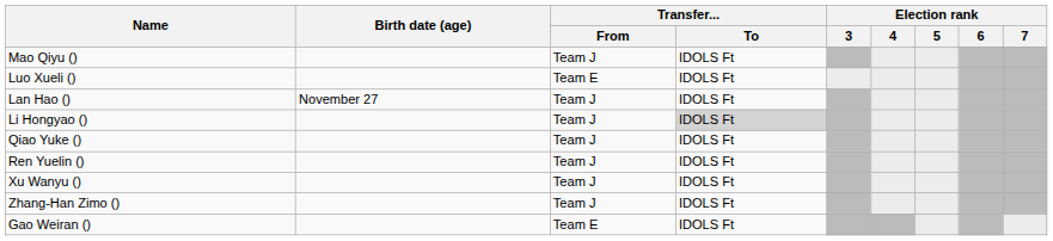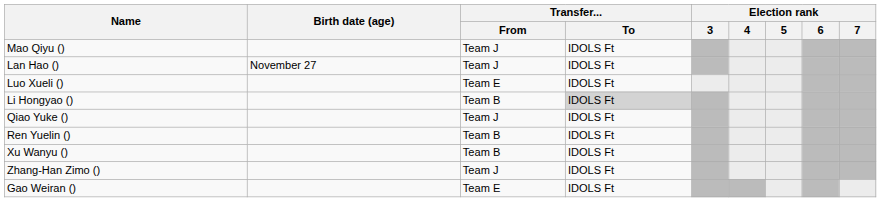 <table class="wikitable sortable" style="text-align:center; width:100%;">
 <tr>
 <th rowspan="2">Name</th>
 <th rowspan="2">Birth date (age)</th>
 <th colspan="2">Transfer...</th>
 <th colspan="5" class="unsortable">Election rank</th>
 </tr>
 <tr>
 <th>From</th>
 <th>To</th>
 <th data-sort-type="number">3</th>
 <th data-sort-type="number">4</th>
 <th data-sort-type="number">5</th>
 <th data-sort-type="number">6</th>
 <th data-sort-type="number">7</th>
 </tr>
 <tr>
 <td style="text-align:left;" data-sort-value="Mao, Qiyu">Mao Qiyu ()</td>
 <td style="text-align:left;"></td>
 <td style="text-align:left;">Team J</td>
 <td style="text-align:left;">IDOLS Ft</td>
 <td style="background:#bbb;"> </td>
 <td style="background:#ececec; color:gray;"></td>
 <td style="background:#ececec; color:gray;"></td>
 <td style="background:#bbb;"> </td>
 <td style="background:#bbb;"> </td>
 </tr>
 <tr>
+<td style="text-align:left;" data-sort-value="Lan, Hao">Lan Hao ()</td>
+<td style="text-align:left;">November 27</td>
+<td style="text-align:left;">Team J</td>
+<td style="text-align:left;">IDOLS Ft</td>
+<td style="background:#bbb;"> </td>
+<td style="background:#ececec; color:gray;"></td>
+<td style="background:#ececec; color:gray;"></td>
+<td style="background:#bbb;"> </td>
+<td style="background:#bbb;"> </td>
+</tr>
+<tr>
 <td style="text-align:left;" data-sort-value="Luo, Xueli">Luo Xueli ()</td>
 <td style="text-align:left;"></td>
 <td style="text-align:left;">Team E</td>
 <td style="text-align:left;">IDOLS Ft</td>
 <td style="background:#ececec; color:gray;"></td>
 <td style="background:#ececec; color:gray;"></td>
 <td style="background:#ececec; color:gray;"></td>
 <td style="background:#bbb;"> </td>
 <td style="background:#bbb;"> </td>
 </tr>
 <tr>
-<td style="text-align:left;" data-sort-value="Lan, Hao">Lan Hao ()</td>
-<td style="text-align:left;">November 27</td>
-<td style="text-align:left;">Team J</td>
-<td style="text-align:left;">IDOLS Ft</td>
-<td style="background:#bbb;"> </td>
-<td style="background:#ececec; color:gray;"></td>
-<td style="background:#ececec; color:gray;"></td>
-<td style="background:#bbb;"> </td>
-<td style="background:#bbb;"> </td>
-</tr>
-<tr>
 <td style="text-align:left;" data-sort-value="Li, Hongyao">Li Hongyao ()</td>
 <td style="text-align:left;"></td>
-<td style="text-align:left;">Team J</td>
+<td style="text-align:left;">Team B</td>
 <td style="background: lightgrey; text-align:left;">IDOLS Ft</td>
 <td style="background:#bbb;"> </td>
 <td style="background:#ececec; color:gray;"></td>
 <td style="background:#ececec; color:gray;"></td>
 <td style="background:#bbb;"> </td>
 <td style="background:#bbb;"> </td>
 </tr>
 <tr>
 <td style="text-align:left;" data-sort-value="Qiao, Yuke">Qiao Yuke ()</td>
 <td style="text-align:left;"></td>
 <td style="text-align:left;">Team J</td>
 <td style="text-align:left;">IDOLS Ft</td>
 <td style="background:#bbb;"> </td>
 <td style="background:#ececec; color:gray;"></td>
 <td style="background:#ececec; color:gray;"></td>
 <td style="background:#bbb;"> </td>
 <td style="background:#bbb;"> </td>
 </tr>
 <tr>
 <td style="text-align:left;" data-sort-value="Ren, Yuelin">Ren Yuelin ()</td>
 <td style="text-align:left;"></td>
-<td style="text-align:left;">Team J</td>
+<td style="text-align:left;">Team B</td>
 <td style="text-align:left;">IDOLS Ft</td>
 <td style="background:#bbb;"> </td>
 <td style="background:#ececec; color:gray;"></td>
 <td style="background:#ececec; color:gray;"></td>
 <td style="background:#bbb;"> </td>
 <td style="background:#bbb;"> </td>
 </tr>
 <tr>
 <td style="text-align:left;" data-sort-value="Xu, Wanyu">Xu Wanyu ()</td>
 <td style="text-align:left;"></td>
-<td style="text-align:left;">Team J</td>
+<td style="text-align:left;">Team B</td>
 <td style="text-align:left;">IDOLS Ft</td>
 <td style="background:#bbb;"> </td>
 <td style="background:#ececec; color:gray;"></td>
 <td style="background:#ececec; color:gray;"></td>
 <td style="background:#bbb;"> </td>
 <td style="background:#bbb;"> </td>
 </tr>
 <tr>
 <td style="text-align:left;" data-sort-value="Zhanghan, Zimo">Zhang-Han Zimo ()</td>
 <td style="text-align:left;"></td>
 <td style="text-align:left;">Team J</td>
 <td style="text-align:left;">IDOLS Ft</td>
 <td style="background:#bbb;"> </td>
 <td style="background:#ececec; color:gray;"></td>
 <td style="background:#ececec; color:gray;"></td>
 <td style="background:#bbb;"> </td>
 <td style="background:#bbb;"> </td>
 </tr>
 <tr>
 <td style="text-align:left;" data-sort-value="Gao, Weiran">Gao Weiran () </td>
 <td style="text-align:left;"></td>
 <td style="text-align:left;">Team E</td>
 <td style="text-align:left;">IDOLS Ft</td>
 <td style="background:#bbb;"> </td>
 <td style="background:#bbb;"> </td>
 <td style="background:#ececec; color:gray;"></td>
 <td style="background:#bbb;"> </td>
 <td style="background:#ececec; color:gray;"></td>
 </tr>
 </table>
